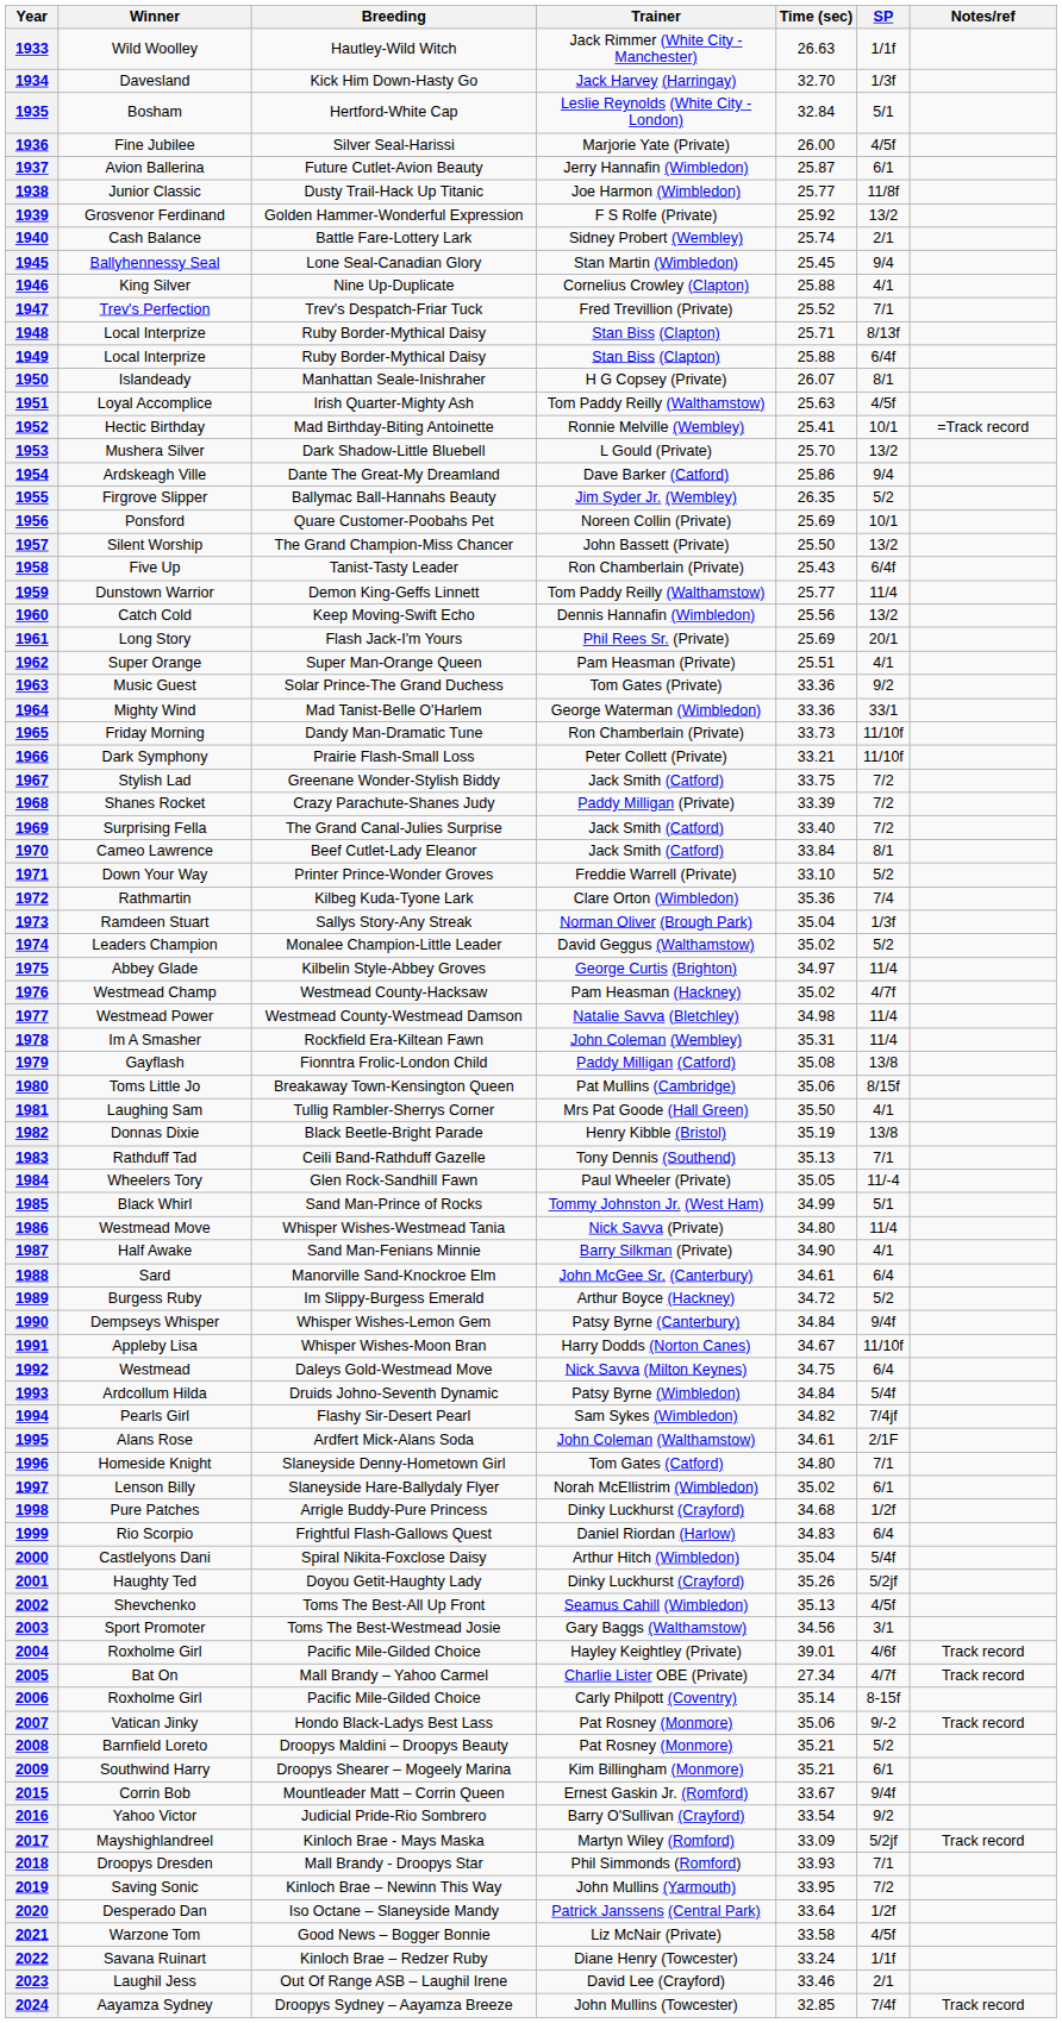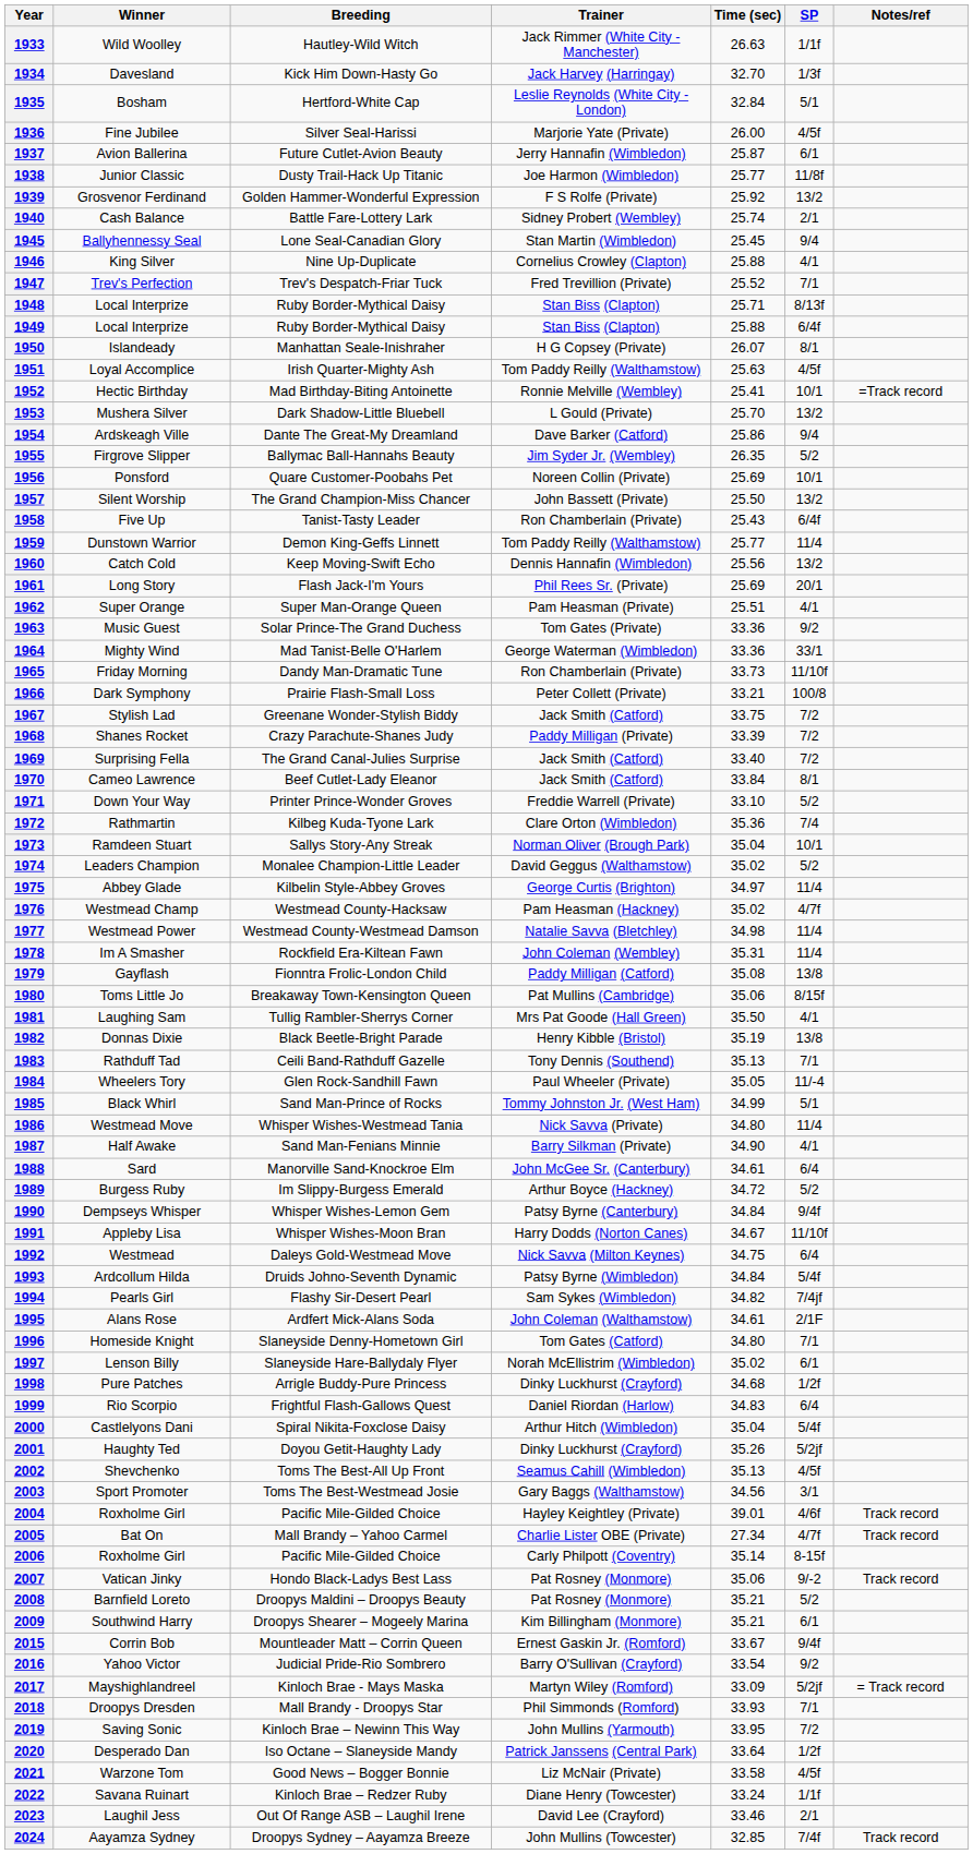 <table class="wikitable" style="text-align:center">
 <tr>
 <th width=50>Year</th>
 <th width=200>Winner</th>
 <th width=300>Breeding</th>
 <th width=250>Trainer</th>
 <th width=80>Time (sec)</th>
 <th width=50><a href='#'>SP</a></th>
 <th width=150>Notes/ref</th>
 </tr>
 <tr>
 <th><a href='#'>1933</a></th>
 <td>Wild Woolley</td>
 <td>Hautley-Wild Witch</td>
 <td>Jack Rimmer <a href='#'>(White City - Manchester)</a></td>
 <td>26.63</td>
 <td>1/1f</td>
 <td></td>
 </tr>
 <tr>
 <th><a href='#'>1934</a></th>
 <td>Davesland</td>
 <td>Kick Him Down-Hasty Go</td>
 <td><a href='#'>Jack Harvey</a> <a href='#'>(Harringay)</a></td>
 <td>32.70</td>
 <td>1/3f</td>
 <td></td>
 </tr>
 <tr>
 <th><a href='#'>1935</a></th>
 <td>Bosham</td>
 <td>Hertford-White Cap</td>
 <td><a href='#'>Leslie Reynolds</a> <a href='#'>(White City - London)</a></td>
 <td>32.84</td>
 <td>5/1</td>
 <td></td>
 </tr>
 <tr>
 <th><a href='#'>1936</a></th>
 <td>Fine Jubilee</td>
 <td>Silver Seal-Harissi</td>
 <td>Marjorie Yate (Private)</td>
 <td>26.00</td>
 <td>4/5f</td>
 <td></td>
 </tr>
 <tr>
 <th><a href='#'>1937</a></th>
 <td>Avion Ballerina</td>
 <td>Future Cutlet-Avion Beauty</td>
 <td>Jerry Hannafin <a href='#'>(Wimbledon)</a></td>
 <td>25.87</td>
 <td>6/1</td>
 <td></td>
 </tr>
 <tr>
 <th><a href='#'>1938</a></th>
 <td>Junior Classic</td>
 <td>Dusty Trail-Hack Up Titanic</td>
 <td>Joe Harmon <a href='#'>(Wimbledon)</a></td>
 <td>25.77</td>
 <td>11/8f</td>
 <td></td>
 </tr>
 <tr>
 <th><a href='#'>1939</a></th>
 <td>Grosvenor Ferdinand</td>
 <td>Golden Hammer-Wonderful Expression</td>
 <td>F S Rolfe (Private)</td>
 <td>25.92</td>
 <td>13/2</td>
 <td></td>
 </tr>
 <tr>
 <th><a href='#'>1940</a></th>
 <td>Cash Balance</td>
 <td>Battle Fare-Lottery Lark</td>
 <td>Sidney Probert <a href='#'>(Wembley)</a></td>
 <td>25.74</td>
 <td>2/1</td>
 <td></td>
 </tr>
 <tr>
 <th><a href='#'>1945</a></th>
 <td><a href='#'>Ballyhennessy Seal</a></td>
 <td>Lone Seal-Canadian Glory</td>
 <td>Stan Martin <a href='#'>(Wimbledon)</a></td>
 <td>25.45</td>
 <td>9/4</td>
 <td></td>
 </tr>
 <tr>
 <th><a href='#'>1946</a></th>
 <td>King Silver</td>
 <td>Nine Up-Duplicate</td>
 <td>Cornelius Crowley <a href='#'>(Clapton)</a></td>
 <td>25.88</td>
 <td>4/1</td>
 <td></td>
 </tr>
 <tr>
 <th><a href='#'>1947</a></th>
 <td><a href='#'>Trev's Perfection</a></td>
 <td>Trev's Despatch-Friar Tuck</td>
 <td>Fred Trevillion (Private)</td>
 <td>25.52</td>
 <td>7/1</td>
 <td></td>
 </tr>
 <tr>
 <th><a href='#'>1948</a></th>
 <td>Local Interprize</td>
 <td>Ruby Border-Mythical Daisy</td>
 <td><a href='#'>Stan Biss</a> <a href='#'>(Clapton)</a></td>
 <td>25.71</td>
 <td>8/13f</td>
 <td></td>
 </tr>
 <tr>
 <th><a href='#'>1949</a></th>
 <td>Local Interprize</td>
 <td>Ruby Border-Mythical Daisy</td>
 <td><a href='#'>Stan Biss</a> <a href='#'>(Clapton)</a></td>
 <td>25.88</td>
 <td>6/4f</td>
 <td></td>
 </tr>
 <tr>
 <th><a href='#'>1950</a></th>
 <td>Islandeady</td>
 <td>Manhattan Seale-Inishraher</td>
 <td>H G Copsey (Private)</td>
 <td>26.07</td>
 <td>8/1</td>
 <td></td>
 </tr>
 <tr>
 <th><a href='#'>1951</a></th>
 <td>Loyal Accomplice</td>
 <td>Irish Quarter-Mighty Ash</td>
 <td>Tom Paddy Reilly <a href='#'>(Walthamstow)</a></td>
 <td>25.63</td>
 <td>4/5f</td>
 <td></td>
 </tr>
 <tr>
 <th><a href='#'>1952</a></th>
 <td>Hectic Birthday</td>
 <td>Mad Birthday-Biting Antoinette</td>
 <td>Ronnie Melville <a href='#'>(Wembley)</a></td>
 <td>25.41</td>
 <td>10/1</td>
 <td>=Track record</td>
 </tr>
 <tr>
 <th><a href='#'>1953</a></th>
 <td>Mushera Silver</td>
 <td>Dark Shadow-Little Bluebell</td>
 <td>L Gould (Private)</td>
 <td>25.70</td>
 <td>13/2</td>
 <td></td>
 </tr>
 <tr>
 <th><a href='#'>1954</a></th>
 <td>Ardskeagh Ville</td>
 <td>Dante The Great-My Dreamland</td>
 <td>Dave Barker <a href='#'>(Catford)</a></td>
 <td>25.86</td>
 <td>9/4</td>
 <td></td>
 </tr>
 <tr>
 <th><a href='#'>1955</a></th>
 <td>Firgrove Slipper</td>
 <td>Ballymac Ball-Hannahs Beauty</td>
 <td><a href='#'>Jim Syder Jr.</a> <a href='#'>(Wembley)</a></td>
 <td>26.35</td>
 <td>5/2</td>
 <td></td>
 </tr>
 <tr>
 <th><a href='#'>1956</a></th>
 <td>Ponsford</td>
 <td>Quare Customer-Poobahs Pet</td>
 <td>Noreen Collin (Private)</td>
 <td>25.69</td>
 <td>10/1</td>
 <td></td>
 </tr>
 <tr>
 <th><a href='#'>1957</a></th>
 <td>Silent Worship</td>
 <td>The Grand Champion-Miss Chancer</td>
 <td>John Bassett (Private)</td>
 <td>25.50</td>
 <td>13/2</td>
 <td></td>
 </tr>
 <tr>
 <th><a href='#'>1958</a></th>
 <td>Five Up</td>
 <td>Tanist-Tasty Leader</td>
 <td>Ron Chamberlain (Private)</td>
 <td>25.43</td>
 <td>6/4f</td>
 <td></td>
 </tr>
 <tr>
 <th><a href='#'>1959</a></th>
 <td>Dunstown Warrior</td>
 <td>Demon King-Geffs Linnett</td>
 <td>Tom Paddy Reilly <a href='#'>(Walthamstow)</a></td>
 <td>25.77</td>
 <td>11/4</td>
 <td></td>
 </tr>
 <tr>
 <th><a href='#'>1960</a></th>
 <td>Catch Cold</td>
 <td>Keep Moving-Swift Echo</td>
 <td>Dennis Hannafin <a href='#'>(Wimbledon)</a></td>
 <td>25.56</td>
 <td>13/2</td>
 <td></td>
 </tr>
 <tr>
 <th><a href='#'>1961</a></th>
 <td>Long Story</td>
 <td>Flash Jack-I'm Yours</td>
 <td><a href='#'>Phil Rees Sr.</a> (Private)</td>
 <td>25.69</td>
 <td>20/1</td>
 <td></td>
 </tr>
 <tr>
 <th><a href='#'>1962</a></th>
 <td>Super Orange</td>
 <td>Super Man-Orange Queen</td>
 <td>Pam Heasman (Private)</td>
 <td>25.51</td>
 <td>4/1</td>
 <td></td>
 </tr>
 <tr>
 <th><a href='#'>1963</a></th>
 <td>Music Guest</td>
 <td>Solar Prince-The Grand Duchess</td>
 <td>Tom Gates (Private)</td>
 <td>33.36</td>
 <td>9/2</td>
 <td></td>
 </tr>
 <tr>
 <th><a href='#'>1964</a></th>
 <td>Mighty Wind</td>
 <td>Mad Tanist-Belle O'Harlem</td>
 <td>George Waterman <a href='#'>(Wimbledon)</a></td>
 <td>33.36</td>
 <td>33/1</td>
 <td></td>
 </tr>
 <tr>
 <th><a href='#'>1965</a></th>
 <td>Friday Morning</td>
 <td>Dandy Man-Dramatic Tune</td>
 <td>Ron Chamberlain (Private)</td>
 <td>33.73</td>
 <td>11/10f</td>
 <td></td>
 </tr>
 <tr>
 <th><a href='#'>1966</a></th>
 <td>Dark Symphony</td>
 <td>Prairie Flash-Small Loss</td>
 <td>Peter Collett  (Private)</td>
 <td>33.21</td>
-<td>11/10f</td>
+<td>100/8</td>
 <td></td>
 </tr>
 <tr>
 <th><a href='#'>1967</a></th>
 <td>Stylish Lad</td>
 <td>Greenane Wonder-Stylish Biddy</td>
 <td>Jack Smith <a href='#'>(Catford)</a></td>
 <td>33.75</td>
 <td>7/2</td>
 <td></td>
 </tr>
 <tr>
 <th><a href='#'>1968</a></th>
 <td>Shanes Rocket</td>
 <td>Crazy Parachute-Shanes Judy</td>
 <td><a href='#'>Paddy Milligan</a> (Private)</td>
 <td>33.39</td>
 <td>7/2</td>
 <td></td>
 </tr>
 <tr>
 <th><a href='#'>1969</a></th>
 <td>Surprising Fella</td>
 <td>The Grand Canal-Julies Surprise</td>
 <td>Jack Smith <a href='#'>(Catford)</a></td>
 <td>33.40</td>
 <td>7/2</td>
 <td></td>
 </tr>
 <tr>
 <th><a href='#'>1970</a></th>
 <td>Cameo Lawrence</td>
 <td>Beef Cutlet-Lady Eleanor</td>
 <td>Jack Smith <a href='#'>(Catford)</a></td>
 <td>33.84</td>
 <td>8/1</td>
 <td></td>
 </tr>
 <tr>
 <th><a href='#'>1971</a></th>
 <td>Down Your Way</td>
 <td>Printer Prince-Wonder Groves</td>
 <td>Freddie Warrell (Private)</td>
 <td>33.10</td>
 <td>5/2</td>
 <td></td>
 </tr>
 <tr>
 <th><a href='#'>1972</a></th>
 <td>Rathmartin</td>
 <td>Kilbeg Kuda-Tyone Lark</td>
 <td>Clare Orton <a href='#'>(Wimbledon)</a></td>
 <td>35.36</td>
 <td>7/4</td>
 <td></td>
 </tr>
 <tr>
 <th><a href='#'>1973</a></th>
 <td>Ramdeen Stuart</td>
 <td>Sallys Story-Any Streak</td>
 <td><a href='#'>Norman Oliver</a> <a href='#'>(Brough Park)</a></td>
 <td>35.04</td>
-<td>1/3f</td>
+<td>10/1</td>
 <td></td>
 </tr>
 <tr>
 <th><a href='#'>1974</a></th>
 <td>Leaders Champion</td>
 <td>Monalee Champion-Little Leader</td>
 <td>David Geggus <a href='#'>(Walthamstow)</a></td>
 <td>35.02</td>
 <td>5/2</td>
 <td></td>
 </tr>
 <tr>
 <th><a href='#'>1975</a></th>
 <td>Abbey Glade</td>
 <td>Kilbelin Style-Abbey Groves</td>
 <td><a href='#'>George Curtis</a> <a href='#'>(Brighton)</a></td>
 <td>34.97</td>
 <td>11/4</td>
 <td></td>
 </tr>
 <tr>
 <th><a href='#'>1976</a></th>
 <td>Westmead Champ</td>
 <td>Westmead County-Hacksaw</td>
 <td>Pam Heasman <a href='#'>(Hackney)</a></td>
 <td>35.02</td>
 <td>4/7f</td>
 <td></td>
 </tr>
 <tr>
 <th><a href='#'>1977</a></th>
 <td>Westmead Power</td>
 <td>Westmead County-Westmead Damson</td>
 <td><a href='#'>Natalie Savva</a> <a href='#'>(Bletchley)</a></td>
 <td>34.98</td>
 <td>11/4</td>
 <td></td>
 </tr>
 <tr>
 <th><a href='#'>1978</a></th>
 <td>Im A Smasher</td>
 <td>Rockfield Era-Kiltean Fawn</td>
 <td><a href='#'>John Coleman</a> <a href='#'>(Wembley)</a></td>
 <td>35.31</td>
 <td>11/4</td>
 <td></td>
 </tr>
 <tr>
 <th><a href='#'>1979</a></th>
 <td>Gayflash</td>
 <td>Fionntra Frolic-London Child</td>
 <td><a href='#'>Paddy Milligan</a> <a href='#'>(Catford)</a></td>
 <td>35.08</td>
 <td>13/8</td>
 <td></td>
 </tr>
 <tr>
 <th><a href='#'>1980</a></th>
 <td>Toms Little Jo</td>
 <td>Breakaway Town-Kensington Queen</td>
 <td>Pat Mullins <a href='#'>(Cambridge)</a></td>
 <td>35.06</td>
 <td>8/15f</td>
 <td></td>
 </tr>
 <tr>
 <th><a href='#'>1981</a></th>
 <td>Laughing Sam</td>
 <td>Tullig Rambler-Sherrys Corner</td>
 <td>Mrs Pat Goode <a href='#'>(Hall Green)</a></td>
 <td>35.50</td>
 <td>4/1</td>
 <td></td>
 </tr>
 <tr>
 <th><a href='#'>1982</a></th>
 <td>Donnas Dixie</td>
 <td>Black Beetle-Bright Parade</td>
 <td>Henry Kibble <a href='#'>(Bristol)</a></td>
 <td>35.19</td>
 <td>13/8</td>
 <td></td>
 </tr>
 <tr>
 <th><a href='#'>1983</a></th>
 <td>Rathduff Tad</td>
 <td>Ceili Band-Rathduff Gazelle</td>
 <td>Tony Dennis <a href='#'>(Southend)</a></td>
 <td>35.13</td>
 <td>7/1</td>
 <td></td>
 </tr>
 <tr>
 <th><a href='#'>1984</a></th>
 <td>Wheelers Tory</td>
 <td>Glen Rock-Sandhill Fawn</td>
 <td>Paul Wheeler (Private)</td>
 <td>35.05</td>
 <td>11/-4</td>
 <td></td>
 </tr>
 <tr>
 <th><a href='#'>1985</a></th>
 <td>Black Whirl</td>
 <td>Sand Man-Prince of Rocks</td>
 <td><a href='#'>Tommy Johnston Jr.</a> <a href='#'>(West Ham)</a></td>
 <td>34.99</td>
 <td>5/1</td>
 <td></td>
 </tr>
 <tr>
 <th><a href='#'>1986</a></th>
 <td>Westmead Move</td>
 <td>Whisper Wishes-Westmead Tania</td>
 <td><a href='#'>Nick Savva</a> (Private)</td>
 <td>34.80</td>
 <td>11/4</td>
 <td></td>
 </tr>
 <tr>
 <th><a href='#'>1987</a></th>
 <td>Half Awake</td>
 <td>Sand Man-Fenians Minnie</td>
 <td><a href='#'>Barry Silkman</a> (Private)</td>
 <td>34.90</td>
 <td>4/1</td>
 <td></td>
 </tr>
 <tr>
 <th><a href='#'>1988</a></th>
 <td>Sard</td>
 <td>Manorville Sand-Knockroe Elm</td>
 <td><a href='#'>John McGee Sr.</a> <a href='#'>(Canterbury)</a></td>
 <td>34.61</td>
 <td>6/4</td>
 <td></td>
 </tr>
 <tr>
 <th><a href='#'>1989</a></th>
 <td>Burgess Ruby</td>
 <td>Im Slippy-Burgess Emerald</td>
 <td>Arthur Boyce <a href='#'>(Hackney)</a></td>
 <td>34.72</td>
 <td>5/2</td>
 <td></td>
 </tr>
 <tr>
 <th><a href='#'>1990</a></th>
 <td>Dempseys Whisper</td>
 <td>Whisper Wishes-Lemon Gem</td>
 <td>Patsy Byrne <a href='#'>(Canterbury)</a></td>
 <td>34.84</td>
 <td>9/4f</td>
 <td></td>
 </tr>
 <tr>
 <th><a href='#'>1991</a></th>
 <td>Appleby Lisa</td>
 <td>Whisper Wishes-Moon Bran</td>
 <td>Harry Dodds <a href='#'>(Norton Canes)</a></td>
 <td>34.67</td>
 <td>11/10f</td>
 <td></td>
 </tr>
 <tr>
 <th><a href='#'>1992</a></th>
 <td>Westmead </td>
 <td>Daleys Gold-Westmead Move</td>
 <td><a href='#'>Nick Savva</a> <a href='#'>(Milton Keynes)</a></td>
 <td>34.75</td>
 <td>6/4</td>
 <td></td>
 </tr>
 <tr>
 <th><a href='#'>1993</a></th>
 <td>Ardcollum Hilda</td>
 <td>Druids Johno-Seventh Dynamic</td>
 <td>Patsy Byrne <a href='#'>(Wimbledon)</a></td>
 <td>34.84</td>
 <td>5/4f</td>
 <td></td>
 </tr>
 <tr>
 <th><a href='#'>1994</a></th>
 <td>Pearls Girl</td>
 <td>Flashy Sir-Desert Pearl</td>
 <td>Sam Sykes <a href='#'>(Wimbledon)</a></td>
 <td>34.82</td>
 <td>7/4jf</td>
 <td></td>
 </tr>
 <tr>
 <th><a href='#'>1995</a></th>
 <td>Alans Rose</td>
 <td>Ardfert Mick-Alans Soda</td>
 <td><a href='#'>John Coleman</a> <a href='#'>(Walthamstow)</a></td>
 <td>34.61</td>
 <td>2/1F</td>
 <td></td>
 </tr>
 <tr>
 <th><a href='#'>1996</a></th>
 <td>Homeside Knight</td>
 <td>Slaneyside Denny-Hometown Girl</td>
 <td>Tom Gates <a href='#'>(Catford)</a></td>
 <td>34.80</td>
 <td>7/1</td>
 <td></td>
 </tr>
 <tr>
 <th><a href='#'>1997</a></th>
 <td>Lenson Billy</td>
 <td>Slaneyside Hare-Ballydaly Flyer</td>
 <td>Norah McEllistrim <a href='#'>(Wimbledon)</a></td>
 <td>35.02</td>
 <td>6/1</td>
 <td></td>
 </tr>
 <tr>
 <th><a href='#'>1998</a></th>
 <td>Pure Patches</td>
 <td>Arrigle Buddy-Pure Princess</td>
 <td>Dinky Luckhurst <a href='#'>(Crayford)</a></td>
 <td>34.68</td>
 <td>1/2f</td>
 <td></td>
 </tr>
 <tr>
 <th><a href='#'>1999</a></th>
 <td>Rio Scorpio</td>
 <td>Frightful Flash-Gallows Quest</td>
 <td>Daniel Riordan <a href='#'>(Harlow)</a></td>
 <td>34.83</td>
 <td>6/4</td>
 <td></td>
 </tr>
 <tr>
 <th><a href='#'>2000</a></th>
 <td>Castlelyons Dani</td>
 <td>Spiral Nikita-Foxclose Daisy</td>
 <td>Arthur Hitch <a href='#'>(Wimbledon)</a></td>
 <td>35.04</td>
 <td>5/4f</td>
 <td></td>
 </tr>
 <tr>
 <th><a href='#'>2001</a></th>
 <td>Haughty Ted</td>
 <td>Doyou Getit-Haughty Lady</td>
 <td>Dinky Luckhurst <a href='#'>(Crayford)</a></td>
 <td>35.26</td>
 <td>5/2jf</td>
 <td></td>
 </tr>
 <tr>
 <th><a href='#'>2002</a></th>
 <td>Shevchenko</td>
 <td>Toms The Best-All Up Front</td>
 <td><a href='#'>Seamus Cahill</a> <a href='#'>(Wimbledon)</a></td>
 <td>35.13</td>
 <td>4/5f</td>
 <td></td>
 </tr>
 <tr>
 <th><a href='#'>2003</a></th>
 <td>Sport Promoter</td>
 <td>Toms The Best-Westmead Josie</td>
 <td>Gary Baggs <a href='#'>(Walthamstow)</a></td>
 <td>34.56</td>
 <td>3/1</td>
 <td></td>
 </tr>
 <tr>
 <th><a href='#'>2004</a></th>
 <td>Roxholme Girl</td>
 <td>Pacific Mile-Gilded Choice</td>
 <td>Hayley Keightley  (Private)</td>
 <td>39.01</td>
 <td>4/6f</td>
 <td>Track record</td>
 </tr>
 <tr>
 <th><a href='#'>2005</a></th>
 <td>Bat On</td>
 <td>Mall Brandy – Yahoo Carmel</td>
 <td><a href='#'>Charlie Lister</a> OBE (Private)</td>
 <td>27.34</td>
 <td>4/7f</td>
 <td>Track record</td>
 </tr>
 <tr>
 <th><a href='#'>2006</a></th>
 <td>Roxholme Girl</td>
 <td>Pacific Mile-Gilded Choice</td>
 <td>Carly Philpott <a href='#'>(Coventry)</a></td>
 <td>35.14</td>
 <td>8-15f</td>
 <td></td>
 </tr>
 <tr>
 <th><a href='#'>2007</a></th>
 <td>Vatican Jinky</td>
 <td>Hondo Black-Ladys Best Lass</td>
 <td>Pat Rosney <a href='#'>(Monmore)</a></td>
 <td>35.06</td>
 <td>9/-2</td>
 <td>Track record</td>
 </tr>
 <tr>
 <th><a href='#'>2008</a></th>
 <td>Barnfield Loreto</td>
 <td>Droopys Maldini – Droopys Beauty</td>
 <td>Pat Rosney <a href='#'>(Monmore)</a></td>
 <td>35.21</td>
 <td>5/2</td>
 <td></td>
 </tr>
 <tr>
 <th><a href='#'>2009</a></th>
 <td>Southwind Harry</td>
 <td>Droopys Shearer – Mogeely Marina</td>
 <td>Kim Billingham <a href='#'>(Monmore)</a></td>
 <td>35.21</td>
 <td>6/1</td>
 <td></td>
 </tr>
 <tr>
 <th><a href='#'>2015</a></th>
 <td>Corrin Bob</td>
 <td>Mountleader Matt – Corrin Queen</td>
 <td>Ernest Gaskin Jr. <a href='#'>(Romford)</a></td>
 <td>33.67</td>
 <td>9/4f</td>
 <td></td>
 </tr>
 <tr>
 <th><a href='#'>2016</a></th>
 <td>Yahoo Victor</td>
 <td>Judicial Pride-Rio Sombrero</td>
 <td>Barry O'Sullivan <a href='#'>(Crayford)</a></td>
 <td>33.54</td>
 <td>9/2</td>
 <td></td>
 </tr>
 <tr>
 <th><a href='#'>2017</a></th>
 <td>Mayshighlandreel</td>
 <td>Kinloch Brae - Mays Maska</td>
 <td>Martyn Wiley <a href='#'>(Romford)</a></td>
 <td>33.09</td>
 <td>5/2jf</td>
-<td>Track record</td>
+<td>= Track record</td>
 </tr>
 <tr>
 <th><a href='#'>2018</a></th>
 <td>Droopys Dresden</td>
 <td>Mall Brandy - Droopys Star</td>
 <td>Phil Simmonds (<a href='#'>Romford</a>)</td>
 <td>33.93</td>
 <td>7/1</td>
 <td></td>
 </tr>
 <tr>
 <th><a href='#'>2019</a></th>
 <td>Saving Sonic</td>
 <td>Kinloch Brae – Newinn This Way</td>
 <td>John Mullins <a href='#'>(Yarmouth)</a></td>
 <td>33.95</td>
 <td>7/2</td>
 <td></td>
 </tr>
 <tr>
 <th><a href='#'>2020</a></th>
 <td>Desperado Dan</td>
 <td>Iso Octane – Slaneyside Mandy</td>
 <td><a href='#'>Patrick Janssens</a> <a href='#'>(Central Park)</a></td>
 <td>33.64</td>
 <td>1/2f</td>
 <td></td>
 </tr>
 <tr>
 <th><a href='#'>2021</a></th>
 <td>Warzone Tom</td>
 <td>Good News – Bogger Bonnie</td>
 <td>Liz McNair (Private)</td>
 <td>33.58</td>
 <td>4/5f</td>
 <td></td>
 </tr>
 <tr>
 <th><a href='#'>2022</a></th>
 <td>Savana Ruinart</td>
 <td>Kinloch Brae – Redzer Ruby</td>
 <td>Diane Henry (Towcester)</td>
 <td>33.24</td>
 <td>1/1f</td>
 <td></td>
 </tr>
 <tr>
 <th><a href='#'>2023</a></th>
 <td>Laughil Jess</td>
 <td>Out Of Range ASB – Laughil Irene</td>
 <td>David Lee  (Crayford)</td>
 <td>33.46</td>
 <td>2/1</td>
 <td></td>
 </tr>
 <tr>
 <th><a href='#'>2024</a></th>
 <td>Aayamza Sydney</td>
 <td>Droopys Sydney – Aayamza Breeze</td>
 <td>John Mullins (Towcester)</td>
 <td>32.85</td>
 <td>7/4f</td>
 <td>Track record</td>
 </tr>
 </table>
